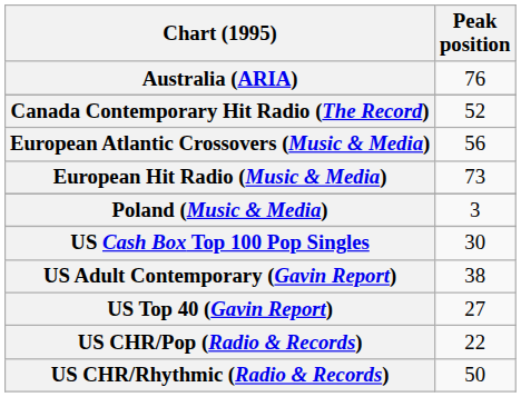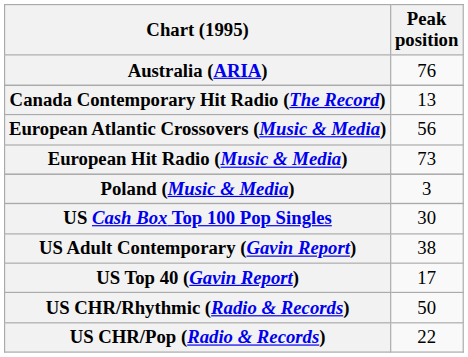 <table class="wikitable sortable plainrowheaders" style="text-align:center">
 <tr>
 <th scope="col">Chart (1995)</th>
 <th scope="col">Peak<br>position</th>
 </tr>
 <tr>
 <th scope="row">Australia (<a href='#'>ARIA</a>)</th>
 <td align="center">76</td>
 </tr>
 <tr>
 </tr>
 <tr>
 </tr>
 <tr>
 <th scope="row">Canada Contemporary Hit Radio (<em><a href='#'>The Record</a></em>)</th>
-<td align="center">52</td>
+<td align="center">13</td>
 </tr>
 <tr>
 <th scope="row">European Atlantic Crossovers (<em><a href='#'>Music & Media</a></em>)</th>
 <td>56</td>
 </tr>
 <tr>
 <th scope="row">European Hit Radio (<em><a href='#'>Music & Media</a></em>)</th>
 <td>73</td>
 </tr>
 <tr>
 </tr>
 <tr>
 <th scope="row">Poland (<em><a href='#'>Music & Media</a></em>)</th>
 <td>3</td>
 </tr>
 <tr>
 </tr>
 <tr>
 </tr>
 <tr>
 </tr>
 <tr>
 </tr>
 <tr>
 <th scope="row">US <a href='#'><em>Cash Box</em> Top 100 Pop Singles</a></th>
 <td>30</td>
 </tr>
 <tr>
 <th scope="row">US Adult Contemporary (<em><a href='#'>Gavin Report</a></em>)</th>
 <td>38</td>
 </tr>
 <tr>
 <th scope="row">US Top 40 (<em><a href='#'>Gavin Report</a></em>)</th>
-<td>27</td>
+<td>17</td>
+</tr>
+<tr>
+<th scope="row">US CHR/Rhythmic (<em><a href='#'>Radio & Records</a></em>)</th>
+<td>50</td>
 </tr>
 <tr>
 <th scope="row">US CHR/Pop (<em><a href='#'>Radio & Records</a></em>)</th>
 <td>22</td>
 </tr>
-<tr>
-<th scope="row">US CHR/Rhythmic (<em><a href='#'>Radio & Records</a></em>)</th>
-<td>50</td>
-</tr>
 </table>
